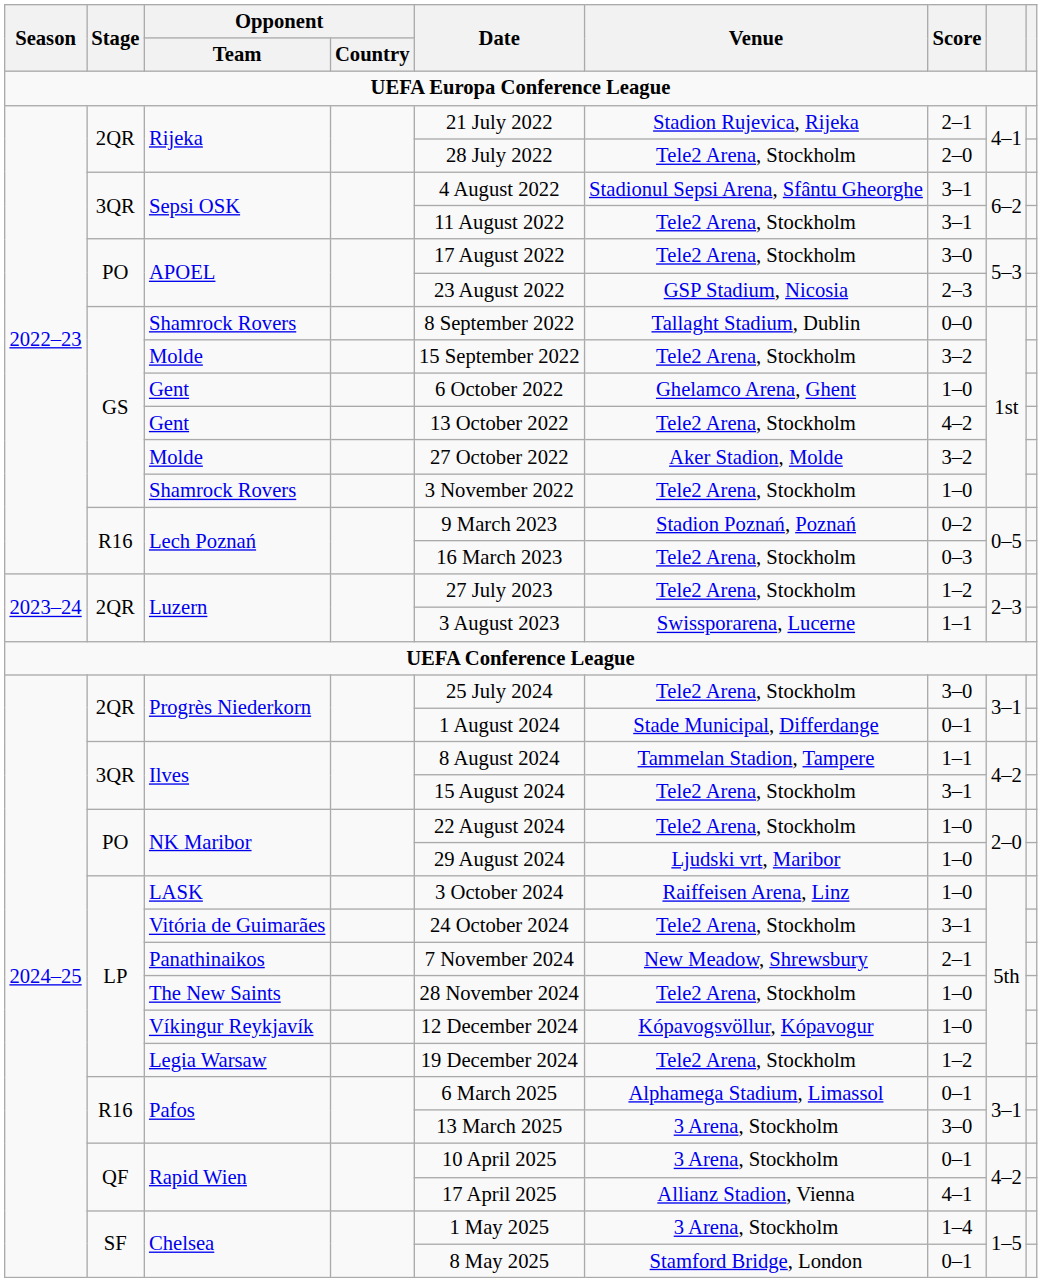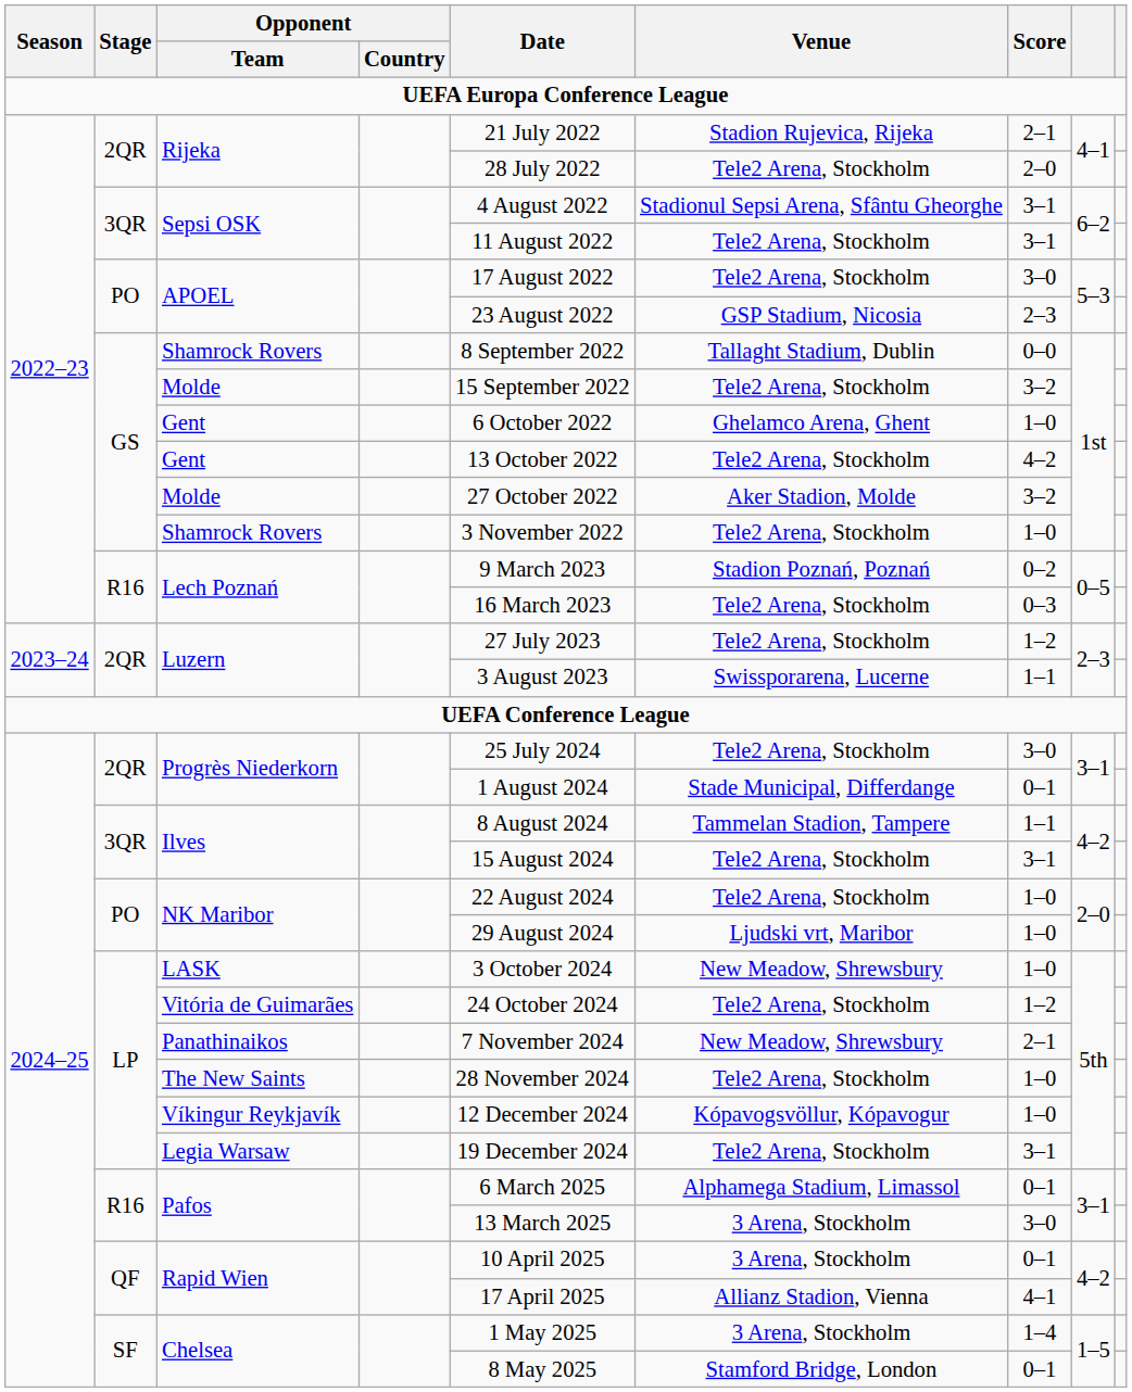 <table class="wikitable" style="text-align: center; font-size: 97%;">
 <tr>
 <th rowspan=2>Season</th>
 <th rowspan=2>Stage</th>
 <th scope="col" colspan=2>Opponent</th>
 <th scope="col" rowspan=2>Date</th>
 <th scope="col" rowspan=2>Venue</th>
 <th scope="col" rowspan=2>Score</th>
 <th scope="col" rowspan=2></th>
 <th scope="col" rowspan=2></th>
 </tr>
 <tr>
 <th scope="col">Team</th>
 <th scope="col">Country</th>
 </tr>
 <tr>
 <td colspan="9" style="text-align:center;"><strong>UEFA Europa Conference League</strong></td>
 </tr>
 <tr>
 <td rowspan=14><a href='#'>2022–23</a></td>
 <td rowspan=2>2QR</td>
 <td rowspan=2 align=left><a href='#'>Rijeka</a></td>
 <td rowspan=2 align=left></td>
 <td>21 July 2022</td>
 <td><a href='#'>Stadion Rujevica</a>, <a href='#'>Rijeka</a></td>
 <td>2–1</td>
 <td rowspan=2>4–1</td>
 <td></td>
 </tr>
 <tr>
 <td>28 July 2022</td>
 <td><a href='#'>Tele2 Arena</a>, Stockholm</td>
 <td>2–0</td>
 <td></td>
 </tr>
 <tr>
 <td rowspan=2>3QR</td>
 <td rowspan=2 align=left><a href='#'>Sepsi OSK</a></td>
 <td rowspan=2 align=left></td>
 <td>4 August 2022</td>
 <td><a href='#'>Stadionul Sepsi Arena</a>, <a href='#'>Sfântu Gheorghe</a></td>
 <td>3–1</td>
 <td rowspan=2>6–2</td>
 <td></td>
 </tr>
 <tr>
 <td>11 August 2022</td>
 <td><a href='#'>Tele2 Arena</a>, Stockholm</td>
 <td>3–1</td>
 <td></td>
 </tr>
 <tr>
 <td rowspan=2>PO</td>
 <td rowspan=2 align=left><a href='#'>APOEL</a></td>
 <td rowspan=2 align=left></td>
 <td>17 August 2022</td>
 <td><a href='#'>Tele2 Arena</a>, Stockholm</td>
 <td>3–0</td>
 <td rowspan=2>5–3</td>
 <td></td>
 </tr>
 <tr>
 <td>23 August 2022</td>
 <td><a href='#'>GSP Stadium</a>, <a href='#'>Nicosia</a></td>
 <td>2–3</td>
 <td></td>
 </tr>
 <tr>
 <td rowspan=6>GS</td>
 <td align=left><a href='#'>Shamrock Rovers</a></td>
 <td align=left></td>
 <td>8 September 2022</td>
 <td><a href='#'>Tallaght Stadium</a>, Dublin</td>
 <td>0–0</td>
 <td rowspan=6>1st</td>
 <td></td>
 </tr>
 <tr>
 <td align=left><a href='#'>Molde</a></td>
 <td align=left></td>
 <td>15 September 2022</td>
 <td><a href='#'>Tele2 Arena</a>, Stockholm</td>
 <td>3–2</td>
 <td></td>
 </tr>
 <tr>
 <td align=left><a href='#'>Gent</a></td>
 <td align=left></td>
 <td>6 October 2022</td>
 <td><a href='#'>Ghelamco Arena</a>, <a href='#'>Ghent</a></td>
 <td>1–0</td>
 <td></td>
 </tr>
 <tr>
 <td align=left><a href='#'>Gent</a></td>
 <td align=left></td>
 <td>13 October 2022</td>
 <td><a href='#'>Tele2 Arena</a>, Stockholm</td>
 <td>4–2</td>
 <td></td>
 </tr>
 <tr>
 <td align=left><a href='#'>Molde</a></td>
 <td align=left></td>
 <td>27 October 2022</td>
 <td><a href='#'>Aker Stadion</a>, <a href='#'>Molde</a></td>
 <td>3–2</td>
 <td></td>
 </tr>
 <tr>
 <td align=left><a href='#'>Shamrock Rovers</a></td>
 <td align=left></td>
 <td>3 November 2022</td>
 <td><a href='#'>Tele2 Arena</a>, Stockholm</td>
 <td>1–0</td>
 <td></td>
 </tr>
 <tr>
 <td rowspan=2>R16</td>
 <td rowspan=2 align=left><a href='#'>Lech Poznań</a></td>
 <td rowspan=2 align=left></td>
 <td>9 March 2023</td>
 <td><a href='#'>Stadion Poznań</a>, <a href='#'>Poznań</a></td>
 <td>0–2</td>
 <td rowspan=2>0–5</td>
 <td></td>
 </tr>
 <tr>
 <td>16 March 2023</td>
 <td><a href='#'>Tele2 Arena</a>, Stockholm</td>
 <td>0–3</td>
 <td></td>
 </tr>
 <tr>
 <td rowspan=2><a href='#'>2023–24</a></td>
 <td rowspan=2>2QR</td>
 <td rowspan=2 align=left><a href='#'>Luzern</a></td>
 <td rowspan=2 align=left></td>
 <td>27 July 2023</td>
 <td><a href='#'>Tele2 Arena</a>, Stockholm</td>
 <td>1–2</td>
 <td rowspan=2>2–3</td>
 <td></td>
 </tr>
 <tr>
 <td>3 August 2023</td>
 <td><a href='#'>Swissporarena</a>, <a href='#'>Lucerne</a></td>
 <td>1–1</td>
 <td></td>
 </tr>
 <tr>
 <td colspan="9" style="text-align:center;"><strong>UEFA Conference League</strong></td>
 </tr>
 <tr>
 <td rowspan=18><a href='#'>2024–25</a></td>
 <td rowspan=2>2QR</td>
 <td rowspan=2 align=left><a href='#'>Progrès Niederkorn</a></td>
 <td rowspan=2 align=left></td>
 <td>25 July 2024</td>
 <td><a href='#'>Tele2 Arena</a>, Stockholm</td>
 <td>3–0</td>
 <td rowspan=2>3–1</td>
 <td></td>
 </tr>
 <tr>
 <td>1 August 2024</td>
 <td><a href='#'>Stade Municipal</a>, <a href='#'>Differdange</a></td>
 <td>0–1</td>
 <td></td>
 </tr>
 <tr>
 <td rowspan=2>3QR</td>
 <td rowspan=2 align=left><a href='#'>Ilves</a></td>
 <td rowspan=2 align=left></td>
 <td>8 August 2024</td>
 <td><a href='#'>Tammelan Stadion</a>, <a href='#'>Tampere</a></td>
 <td>1–1</td>
 <td rowspan=2>4–2</td>
 <td></td>
 </tr>
 <tr>
 <td>15 August 2024</td>
 <td><a href='#'>Tele2 Arena</a>, Stockholm</td>
 <td>3–1</td>
 <td></td>
 </tr>
 <tr>
 <td rowspan=2>PO</td>
 <td rowspan=2 align=left><a href='#'>NK Maribor</a></td>
 <td rowspan=2 align=left></td>
 <td>22 August 2024</td>
 <td><a href='#'>Tele2 Arena</a>, Stockholm</td>
 <td>1–0</td>
 <td rowspan=2>2–0</td>
 <td></td>
 </tr>
 <tr>
 <td>29 August 2024</td>
 <td><a href='#'>Ljudski vrt</a>, <a href='#'>Maribor</a></td>
 <td>1–0</td>
 <td></td>
 </tr>
 <tr>
 <td rowspan=6>LP</td>
 <td align=left><a href='#'>LASK</a></td>
 <td align=left></td>
 <td>3 October 2024</td>
-<td><a href='#'>Raiffeisen Arena</a>, <a href='#'>Linz</a></td>
+<td><a href='#'>New Meadow</a>, <a href='#'>Shrewsbury</a></td>
 <td>1–0</td>
 <td rowspan=6>5th</td>
 <td></td>
 </tr>
 <tr>
 <td align=left><a href='#'>Vitória de Guimarães</a></td>
 <td align=left></td>
 <td>24 October 2024</td>
 <td><a href='#'>Tele2 Arena</a>, Stockholm</td>
-<td>3–1</td>
+<td>1–2</td>
 <td></td>
 </tr>
 <tr>
 <td align=left><a href='#'>Panathinaikos</a></td>
 <td align=left></td>
 <td>7 November 2024</td>
 <td><a href='#'>New Meadow</a>, <a href='#'>Shrewsbury</a></td>
 <td>2–1</td>
 <td></td>
 </tr>
 <tr>
 <td align=left><a href='#'>The New Saints</a></td>
 <td align=left></td>
 <td>28 November 2024</td>
 <td><a href='#'>Tele2 Arena</a>, Stockholm</td>
 <td>1–0</td>
 <td></td>
 </tr>
 <tr>
 <td align=left><a href='#'>Víkingur Reykjavík</a></td>
 <td align=left></td>
 <td>12 December 2024</td>
 <td><a href='#'>Kópavogsvöllur</a>, <a href='#'>Kópavogur</a></td>
 <td>1–0</td>
 <td></td>
 </tr>
 <tr>
 <td align=left><a href='#'>Legia Warsaw</a></td>
 <td align=left></td>
 <td>19 December 2024</td>
 <td><a href='#'>Tele2 Arena</a>, Stockholm</td>
-<td>1–2</td>
+<td>3–1</td>
 <td></td>
 </tr>
 <tr>
 <td rowspan=2>R16</td>
 <td rowspan=2 align=left><a href='#'>Pafos</a></td>
 <td rowspan=2 align=left></td>
 <td>6 March 2025</td>
 <td><a href='#'>Alphamega Stadium</a>, <a href='#'>Limassol</a></td>
 <td>0–1</td>
 <td rowspan=2>3–1</td>
 <td></td>
 </tr>
 <tr>
 <td>13 March 2025</td>
 <td><a href='#'>3 Arena</a>, Stockholm</td>
 <td>3–0</td>
 <td></td>
 </tr>
 <tr>
 <td rowspan=2>QF</td>
 <td rowspan=2 align=left><a href='#'>Rapid Wien</a></td>
 <td rowspan=2 align=left></td>
 <td>10 April 2025</td>
 <td><a href='#'>3 Arena</a>, Stockholm</td>
 <td>0–1</td>
 <td rowspan=2>4–2</td>
 <td></td>
 </tr>
 <tr>
 <td>17 April 2025</td>
 <td><a href='#'>Allianz Stadion</a>, Vienna</td>
 <td>4–1 </td>
 <td></td>
 </tr>
 <tr>
 <td rowspan=2>SF</td>
 <td rowspan=2 align=left><a href='#'>Chelsea</a></td>
 <td rowspan=2 align=left></td>
 <td>1 May 2025</td>
 <td><a href='#'>3 Arena</a>, Stockholm</td>
 <td>1–4</td>
 <td rowspan=2>1–5</td>
 <td></td>
 </tr>
 <tr>
 <td>8 May 2025</td>
 <td><a href='#'>Stamford Bridge</a>, London</td>
 <td>0–1</td>
 <td></td>
 </tr>
 </table>
